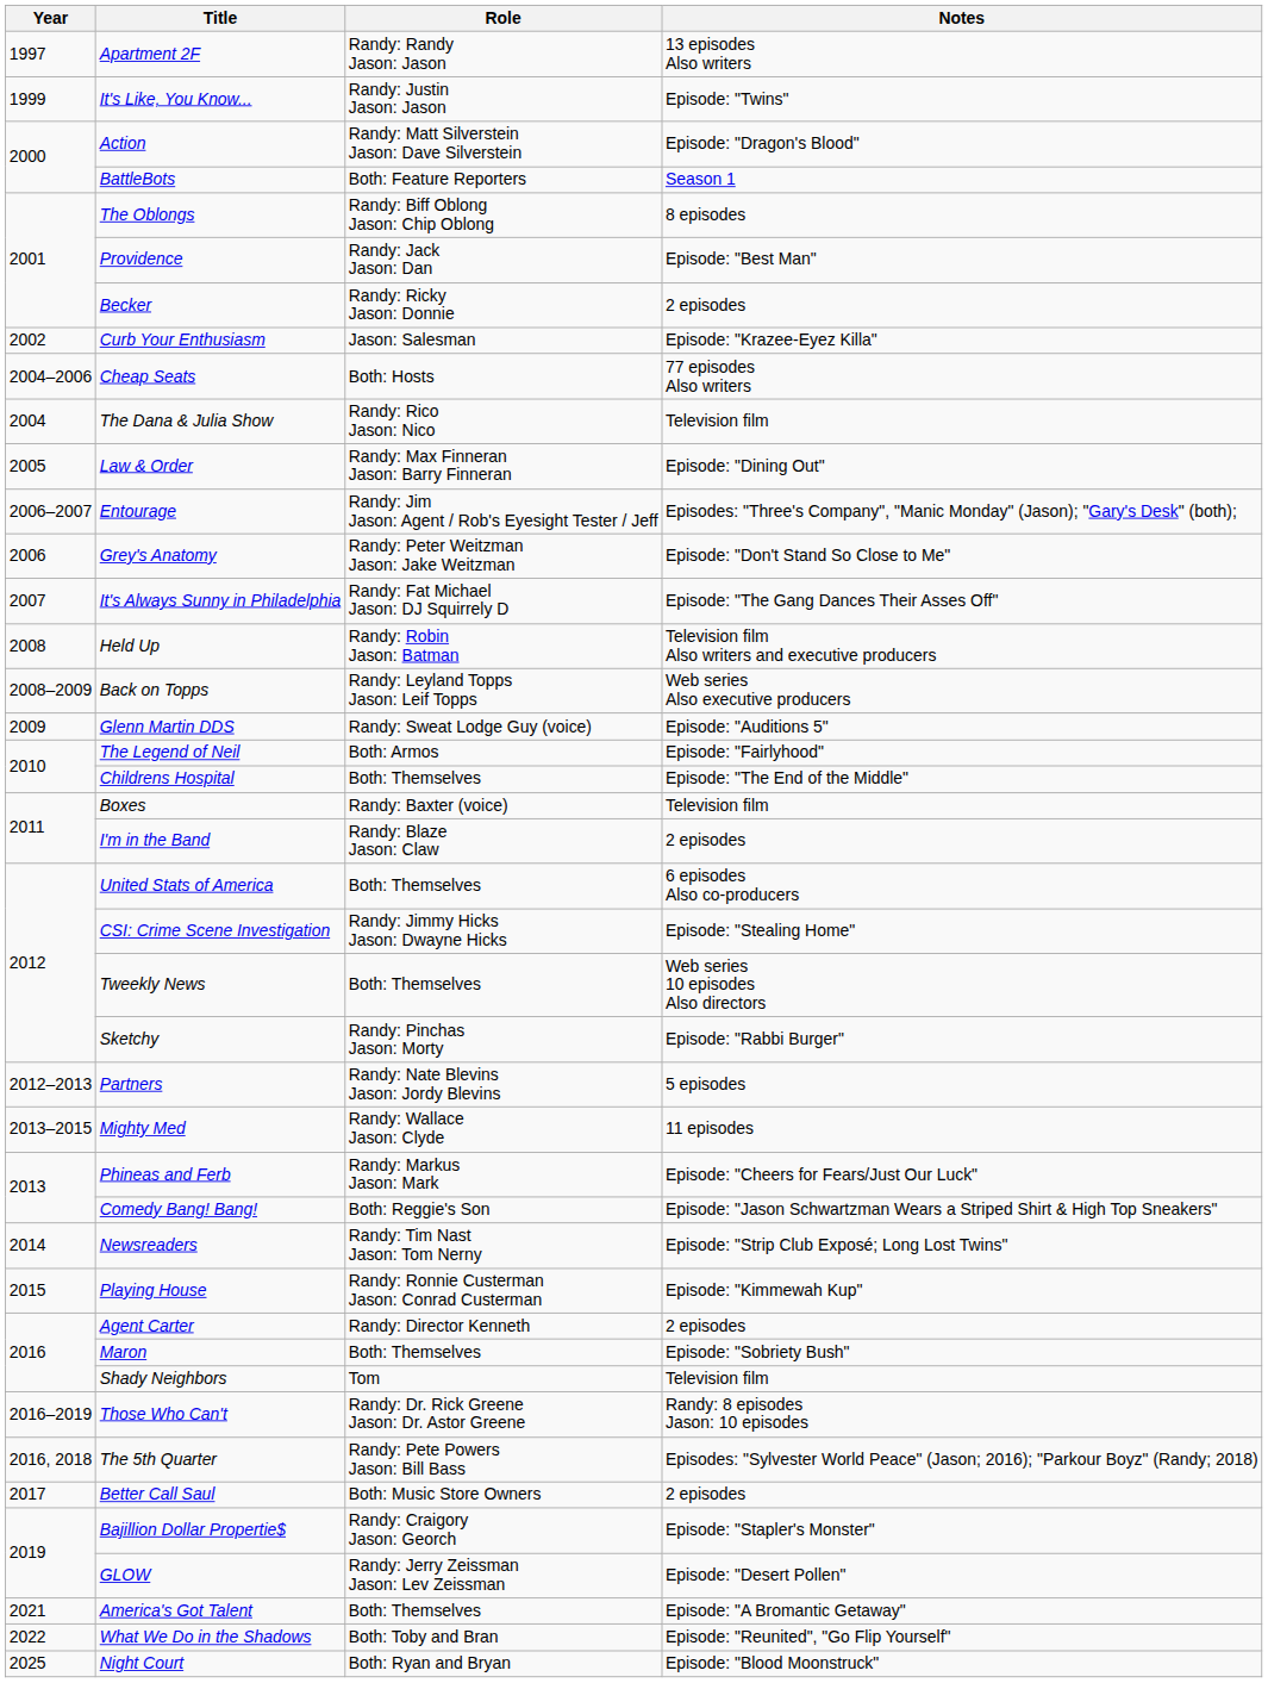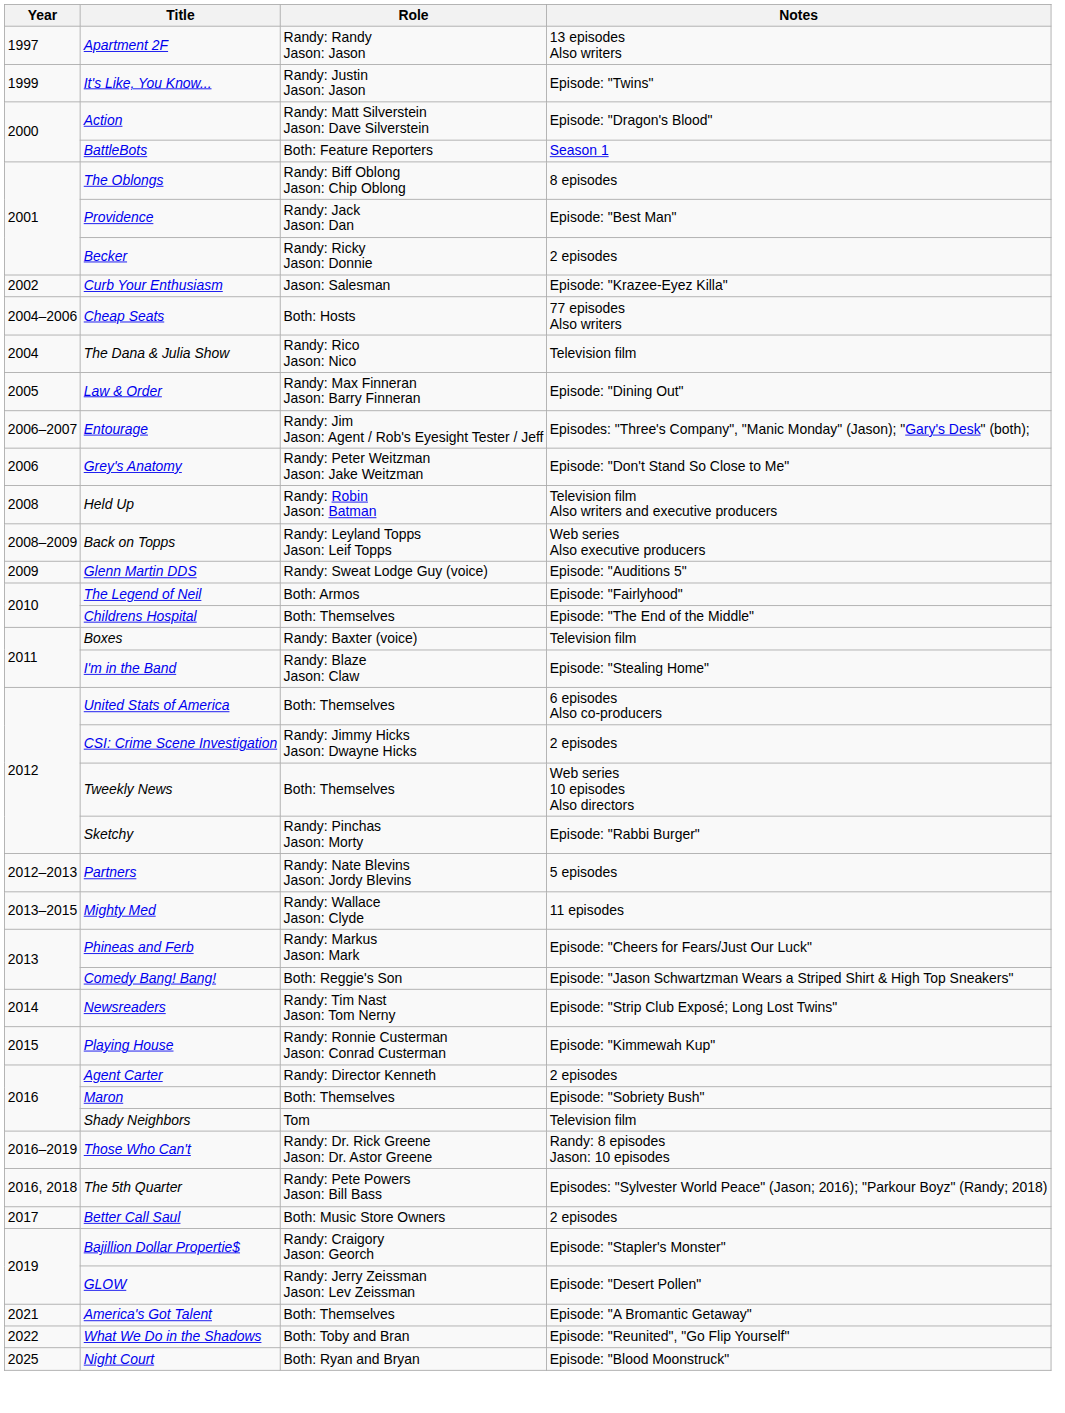 <table class="wikitable">
 <tr>
 <th>Year</th>
 <th>Title</th>
 <th>Role</th>
 <th>Notes</th>
 </tr>
 <tr>
 <td>1997</td>
 <td><em><a href='#'>Apartment 2F</a></em></td>
 <td>Randy: Randy<br>Jason: Jason</td>
 <td>13 episodes<br>Also writers</td>
 </tr>
 <tr>
 <td>1999</td>
 <td><em><a href='#'>It's Like, You Know...</a></em></td>
 <td>Randy: Justin<br>Jason: Jason</td>
 <td>Episode: "Twins"</td>
 </tr>
 <tr>
 <td rowspan="2">2000</td>
 <td><em><a href='#'>Action</a></em></td>
 <td>Randy: Matt Silverstein<br>Jason: Dave Silverstein</td>
 <td>Episode: "Dragon's Blood"</td>
 </tr>
 <tr>
 <td><em><a href='#'>BattleBots</a></em></td>
 <td>Both: Feature Reporters</td>
 <td><a href='#'>Season 1</a></td>
 </tr>
 <tr>
 <td rowspan="3">2001</td>
 <td><em><a href='#'>The Oblongs</a></em></td>
 <td>Randy: Biff Oblong<br>Jason: Chip Oblong</td>
 <td>8 episodes</td>
 </tr>
 <tr>
 <td><em><a href='#'>Providence</a></em></td>
 <td>Randy: Jack<br>Jason: Dan</td>
 <td>Episode: "Best Man"</td>
 </tr>
 <tr>
 <td><em><a href='#'>Becker</a></em></td>
 <td>Randy: Ricky<br>Jason: Donnie</td>
 <td>2 episodes</td>
 </tr>
 <tr>
 <td>2002</td>
 <td><em><a href='#'>Curb Your Enthusiasm</a></em></td>
 <td>Jason: Salesman</td>
 <td>Episode: "Krazee-Eyez Killa"</td>
 </tr>
 <tr>
 <td>2004–2006</td>
 <td><em><a href='#'>Cheap Seats</a></em></td>
 <td>Both: Hosts</td>
 <td>77 episodes<br>Also writers</td>
 </tr>
 <tr>
 <td>2004</td>
 <td><em>The Dana & Julia Show</em></td>
 <td>Randy: Rico<br>Jason: Nico</td>
 <td>Television film</td>
 </tr>
 <tr>
 <td>2005</td>
 <td><em><a href='#'>Law & Order</a></em></td>
 <td>Randy: Max Finneran<br>Jason: Barry Finneran</td>
 <td>Episode: "Dining Out"</td>
 </tr>
 <tr>
 <td>2006–2007</td>
 <td><em><a href='#'>Entourage</a></em></td>
 <td>Randy: Jim<br>Jason: Agent / Rob's Eyesight Tester / Jeff</td>
 <td>Episodes: "Three's Company", "Manic Monday" (Jason); "<a href='#'>Gary's Desk</a>" (both);</td>
 </tr>
 <tr>
 <td>2006</td>
 <td><em><a href='#'>Grey's Anatomy</a></em></td>
 <td>Randy: Peter Weitzman<br>Jason: Jake Weitzman</td>
 <td>Episode: "Don't Stand So Close to Me"</td>
 </tr>
 <tr>
-<td>2007</td>
-<td><em><a href='#'>It's Always Sunny in Philadelphia</a></em></td>
-<td>Randy: Fat Michael<br>Jason: DJ Squirrely D</td>
-<td>Episode: "The Gang Dances Their Asses Off"</td>
-</tr>
-<tr>
 <td>2008</td>
 <td><em>Held Up</em></td>
 <td>Randy: <a href='#'>Robin</a><br>Jason: <a href='#'>Batman</a></td>
 <td>Television film<br>Also writers and executive producers</td>
 </tr>
 <tr>
 <td>2008–2009</td>
 <td><em>Back on Topps</em></td>
 <td>Randy: Leyland Topps<br>Jason: Leif Topps</td>
 <td>Web series<br>Also executive producers</td>
 </tr>
 <tr>
 <td>2009</td>
 <td><em><a href='#'>Glenn Martin DDS</a></em></td>
 <td>Randy: Sweat Lodge Guy (voice)</td>
 <td>Episode: "Auditions 5"</td>
 </tr>
 <tr>
 <td rowspan="2">2010</td>
 <td><em><a href='#'>The Legend of Neil</a></em></td>
 <td>Both: Armos</td>
 <td>Episode: "Fairlyhood"</td>
 </tr>
 <tr>
 <td><em><a href='#'>Childrens Hospital</a></em></td>
 <td>Both: Themselves</td>
 <td>Episode: "The End of the Middle"</td>
 </tr>
 <tr>
 <td rowspan="2">2011</td>
 <td><em>Boxes</em></td>
 <td>Randy: Baxter (voice)</td>
 <td>Television film</td>
 </tr>
 <tr>
 <td><em><a href='#'>I'm in the Band</a></em></td>
 <td>Randy: Blaze<br>Jason: Claw</td>
-<td>2 episodes</td>
+<td>Episode: "Stealing Home"</td>
 </tr>
 <tr>
 <td rowspan="4">2012</td>
 <td><em><a href='#'>United Stats of America</a></em></td>
 <td>Both: Themselves</td>
 <td>6 episodes<br>Also co-producers</td>
 </tr>
 <tr>
 <td><em><a href='#'>CSI: Crime Scene Investigation</a></em></td>
 <td>Randy: Jimmy Hicks<br>Jason: Dwayne Hicks</td>
-<td>Episode: "Stealing Home"</td>
+<td>2 episodes</td>
 </tr>
 <tr>
 <td><em>Tweekly News</em></td>
 <td>Both: Themselves</td>
 <td>Web series<br>10 episodes<br>Also directors</td>
 </tr>
 <tr>
 <td><em>Sketchy</em></td>
 <td>Randy: Pinchas<br>Jason: Morty</td>
 <td>Episode: "Rabbi Burger"</td>
 </tr>
 <tr>
 <td>2012–2013</td>
 <td><em><a href='#'>Partners</a></em></td>
 <td>Randy: Nate Blevins<br>Jason: Jordy Blevins</td>
 <td>5 episodes</td>
 </tr>
 <tr>
 <td>2013–2015</td>
 <td><em><a href='#'>Mighty Med</a></em></td>
 <td>Randy: Wallace<br>Jason: Clyde</td>
 <td>11 episodes</td>
 </tr>
 <tr>
 <td rowspan="2">2013</td>
 <td><em><a href='#'>Phineas and Ferb</a></em></td>
 <td>Randy: Markus<br>Jason: Mark</td>
 <td>Episode: "Cheers for Fears/Just Our Luck"</td>
 </tr>
 <tr>
 <td><em><a href='#'>Comedy Bang! Bang!</a></em></td>
 <td>Both: Reggie's Son</td>
 <td>Episode: "Jason Schwartzman Wears a Striped Shirt & High Top Sneakers"</td>
 </tr>
 <tr>
 <td>2014</td>
 <td><em><a href='#'>Newsreaders</a></em></td>
 <td>Randy: Tim Nast<br>Jason: Tom Nerny</td>
 <td>Episode: "Strip Club Exposé; Long Lost Twins"</td>
 </tr>
 <tr>
 <td>2015</td>
 <td><em><a href='#'>Playing House</a></em></td>
 <td>Randy: Ronnie Custerman<br>Jason: Conrad Custerman</td>
 <td>Episode: "Kimmewah Kup"</td>
 </tr>
 <tr>
 <td rowspan="3">2016</td>
 <td><em><a href='#'>Agent Carter</a></em></td>
 <td>Randy: Director Kenneth</td>
 <td>2 episodes</td>
 </tr>
 <tr>
 <td><em><a href='#'>Maron</a></em></td>
 <td>Both: Themselves</td>
 <td>Episode: "Sobriety Bush"</td>
 </tr>
 <tr>
 <td><em>Shady Neighbors</em></td>
 <td>Tom</td>
 <td>Television film</td>
 </tr>
 <tr>
 <td>2016–2019</td>
 <td><em><a href='#'>Those Who Can't</a></em></td>
 <td>Randy: Dr. Rick Greene<br>Jason: Dr. Astor Greene</td>
 <td>Randy: 8 episodes<br>Jason: 10 episodes</td>
 </tr>
 <tr>
 <td>2016, 2018</td>
 <td><em>The 5th Quarter</em></td>
 <td>Randy: Pete Powers<br>Jason: Bill Bass</td>
 <td>Episodes: "Sylvester World Peace" (Jason; 2016); "Parkour Boyz" (Randy; 2018)</td>
 </tr>
 <tr>
 <td>2017</td>
 <td><em><a href='#'>Better Call Saul</a></em></td>
 <td>Both: Music Store Owners</td>
 <td>2 episodes</td>
 </tr>
 <tr>
 <td rowspan="2">2019</td>
 <td><em><a href='#'>Bajillion Dollar Propertie$</a></em></td>
 <td>Randy: Craigory<br>Jason: Georch</td>
 <td>Episode: "Stapler's Monster"</td>
 </tr>
 <tr>
 <td><em><a href='#'>GLOW</a></em></td>
 <td>Randy: Jerry Zeissman<br>Jason: Lev Zeissman</td>
 <td>Episode: "Desert Pollen"</td>
 </tr>
 <tr>
 <td>2021</td>
 <td><em><a href='#'>America's Got Talent</a></em></td>
 <td>Both: Themselves</td>
 <td>Episode: "A Bromantic Getaway"</td>
 </tr>
 <tr>
 <td>2022</td>
 <td><em><a href='#'>What We Do in the Shadows</a></em></td>
 <td>Both: Toby and Bran</td>
 <td>Episode: "Reunited", "Go Flip Yourself"</td>
 </tr>
 <tr>
 <td>2025</td>
 <td><em><a href='#'>Night Court</a></em></td>
 <td>Both: Ryan and Bryan</td>
 <td>Episode: "Blood Moonstruck"</td>
 </tr>
 </table>
